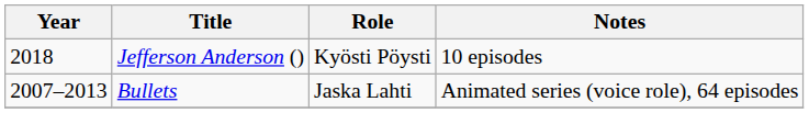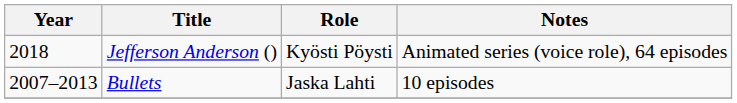 <table class="wikitable sortable">
 <tr>
 <th>Year</th>
 <th>Title</th>
 <th>Role</th>
 <th class="unsortable">Notes</th>
 </tr>
 <tr>
 <td>2018</td>
 <td><em><a href='#'>Jefferson Anderson</a></em> ()</td>
 <td>Kyösti Pöysti</td>
-<td>10 episodes</td>
+<td>Animated series (voice role), 64 episodes</td>
 </tr>
 <tr>
 <td>2007–2013</td>
 <td><em><a href='#'>Bullets</a></em></td>
 <td>Jaska Lahti</td>
-<td>Animated series (voice role), 64 episodes</td>
+<td>10 episodes</td>
 </tr>
 <tr>
 </tr>
 </table>
